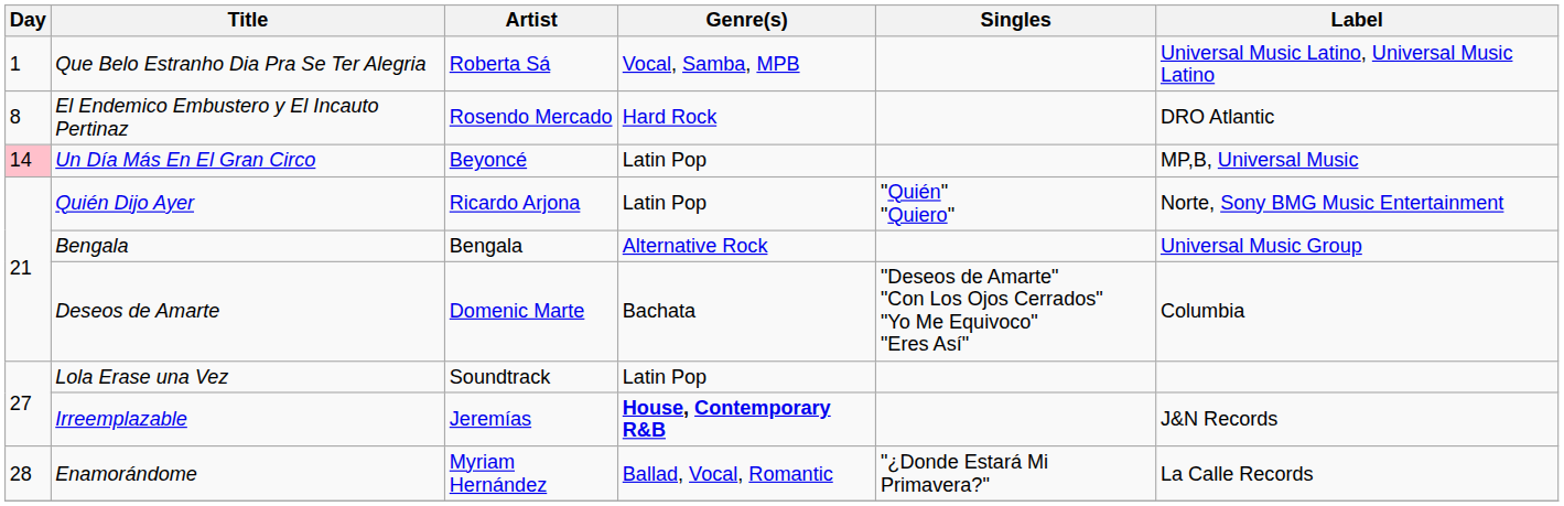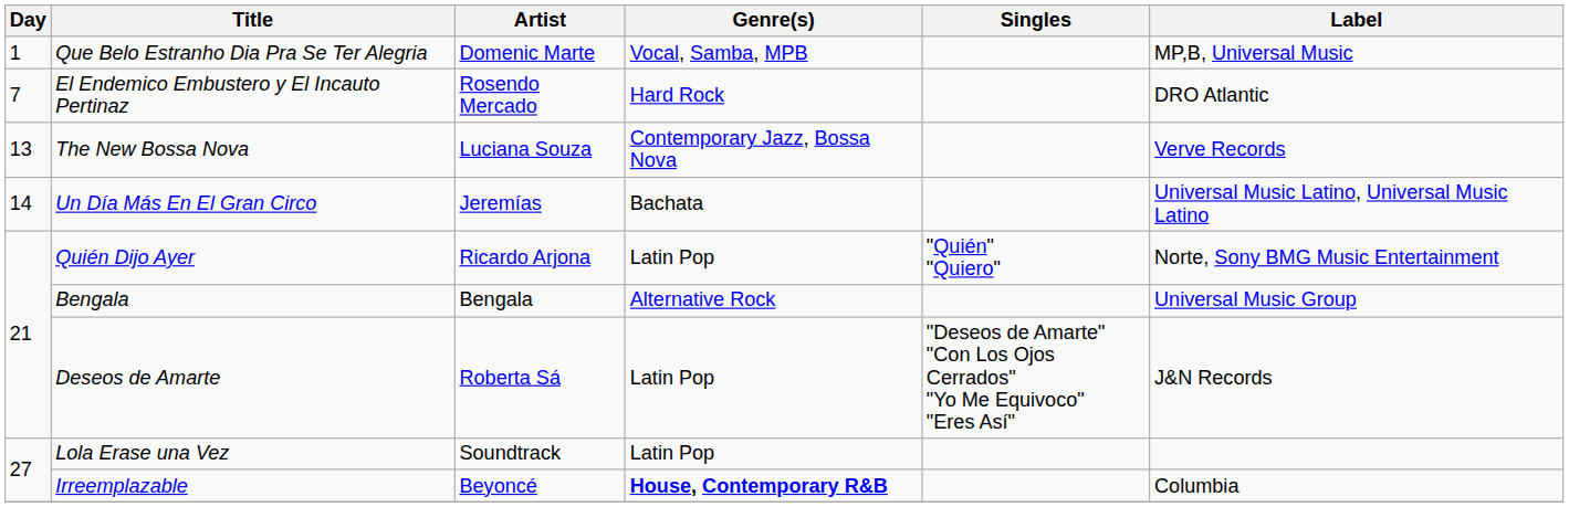 <table class="wikitable sortable" style="text-align: left;">
 <tr>
 <th>Day</th>
 <th>Title</th>
 <th>Artist</th>
 <th>Genre(s)</th>
 <th>Singles</th>
 <th>Label</th>
 </tr>
 <tr>
 <td>1</td>
 <td><em>Que Belo Estranho Dia Pra Se Ter Alegria</em></td>
-<td><a href='#'>Roberta Sá</a></td>
+<td><a href='#'>Domenic Marte</a></td>
 <td><a href='#'>Vocal</a>, <a href='#'>Samba</a>, <a href='#'>MPB</a></td>
 <td></td>
-<td><a href='#'>Universal Music Latino</a>, <a href='#'>Universal Music Latino</a></td>
+<td>MP,B, <a href='#'>Universal Music</a></td>
 </tr>
 <tr>
-<td>8</td>
+<td>7</td>
 <td><em>El Endemico Embustero y El Incauto Pertinaz</em></td>
 <td><a href='#'>Rosendo Mercado</a></td>
 <td><a href='#'>Hard Rock</a></td>
 <td></td>
 <td>DRO Atlantic</td>
 </tr>
 <tr>
-<td style="background: pink;">14</td>
+<td>13</td>
+<td><em>The New Bossa Nova</em></td>
+<td><a href='#'>Luciana Souza</a></td>
+<td><a href='#'>Contemporary Jazz</a>, <a href='#'>Bossa Nova</a></td>
+<td></td>
+<td><a href='#'>Verve Records</a></td>
+</tr>
+<tr>
+<td>14</td>
 <td><em><a href='#'>Un Día Más En El Gran Circo</a></em></td>
-<td><a href='#'>Beyoncé</a></td>
-<td>Latin Pop</td>
+<td><a href='#'>Jeremías</a></td>
+<td>Bachata</td>
 <td></td>
-<td>MP,B, <a href='#'>Universal Music</a></td>
+<td><a href='#'>Universal Music Latino</a>, <a href='#'>Universal Music Latino</a></td>
 </tr>
 <tr>
 <td rowspan="3">21</td>
 <td><em><a href='#'>Quién Dijo Ayer</a></em></td>
 <td><a href='#'>Ricardo Arjona</a></td>
 <td>Latin Pop</td>
 <td>"<a href='#'>Quién</a>"<br>"<a href='#'>Quiero</a>"</td>
 <td>Norte, <a href='#'>Sony BMG Music Entertainment</a></td>
 </tr>
 <tr>
 <td><em>Bengala</em></td>
 <td>Bengala</td>
 <td><a href='#'>Alternative Rock</a></td>
 <td></td>
 <td><a href='#'>Universal Music Group</a></td>
 </tr>
 <tr>
 <td><em>Deseos de Amarte</em></td>
-<td><a href='#'>Domenic Marte</a></td>
-<td>Bachata</td>
+<td><a href='#'>Roberta Sá</a></td>
+<td>Latin Pop</td>
 <td>"Deseos de Amarte"<br>"Con Los Ojos Cerrados"<br>"Yo Me Equivoco"<br>"Eres Así"</td>
-<td>Columbia</td>
+<td>J&N Records</td>
 </tr>
 <tr>
 <td rowspan="2">27</td>
 <td><em>Lola Erase una Vez</em></td>
 <td>Soundtrack</td>
 <td>Latin Pop</td>
 <td></td>
 <td></td>
 </tr>
 <tr>
 <td><em><a href='#'>Irreemplazable</a></em></td>
-<td><a href='#'>Jeremías</a></td>
+<td><a href='#'>Beyoncé</a></td>
 <td><strong><a href='#'>House</a>, <a href='#'>Contemporary R&B</a></strong></td>
 <td></td>
-<td>J&N Records</td>
-</tr>
-<tr>
-<td>28</td>
-<td><em>Enamorándome</em></td>
-<td><a href='#'>Myriam Hernández</a></td>
-<td><a href='#'>Ballad</a>, <a href='#'>Vocal</a>, <a href='#'>Romantic</a></td>
-<td>"¿Donde Estará Mi Primavera?"</td>
-<td>La Calle Records</td>
+<td>Columbia</td>
 </tr>
 <tr>
 </tr>
 </table>
